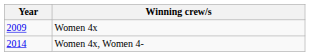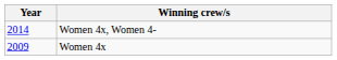 <table class="wikitable">
 <tr>
 <th width=70>Year</th>
 <th width=400>Winning crew/s</th>
 </tr>
 <tr>
+<td><a href='#'>2014</a></td>
+<td>Women 4x, Women 4-</td>
+</tr>
+<tr>
 <td><a href='#'>2009</a></td>
 <td>Women 4x</td>
 </tr>
-<tr>
-<td><a href='#'>2014</a></td>
-<td>Women 4x, Women 4-</td>
-</tr>
 </table>
